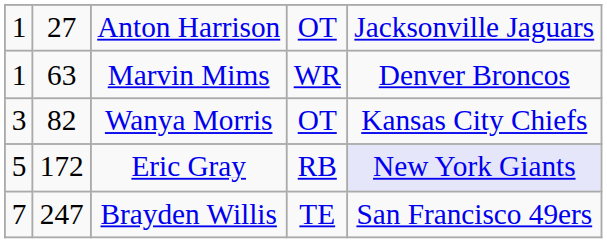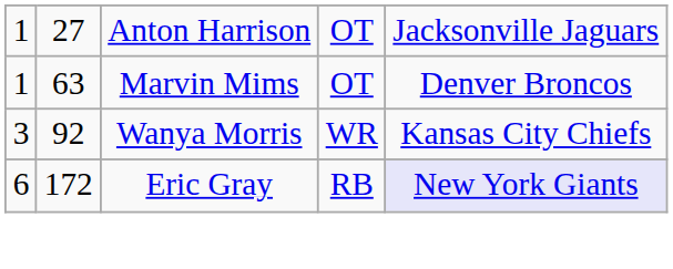 <table class="wikitable" style="text-align:center">
 <tr>
 <td>1</td>
 <td>27</td>
 <td><a href='#'>Anton Harrison</a></td>
 <td><a href='#'>OT</a></td>
 <td><a href='#'>Jacksonville Jaguars</a></td>
 </tr>
 <tr>
 <td>1</td>
 <td>63</td>
 <td><a href='#'>Marvin Mims</a></td>
-<td><a href='#'>WR</a></td>
+<td><a href='#'>OT</a></td>
 <td><a href='#'>Denver Broncos</a></td>
 </tr>
 <tr>
 <td>3</td>
-<td>82</td>
+<td>92</td>
 <td><a href='#'>Wanya Morris</a></td>
-<td><a href='#'>OT</a></td>
+<td><a href='#'>WR</a></td>
 <td><a href='#'>Kansas City Chiefs</a></td>
 </tr>
 <tr>
-<td>5</td>
+<td>6</td>
 <td>172</td>
 <td><a href='#'>Eric Gray</a></td>
 <td><a href='#'>RB</a></td>
 <td style="background: lavender;"><a href='#'>New York Giants</a></td>
 </tr>
-<tr>
-<td>7</td>
-<td>247</td>
-<td><a href='#'>Brayden Willis</a></td>
-<td><a href='#'>TE</a></td>
-<td><a href='#'>San Francisco 49ers</a></td>
-</tr>
 </table>
